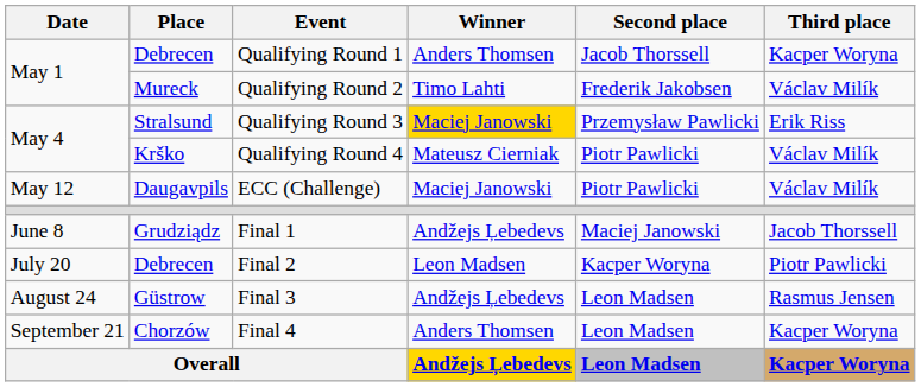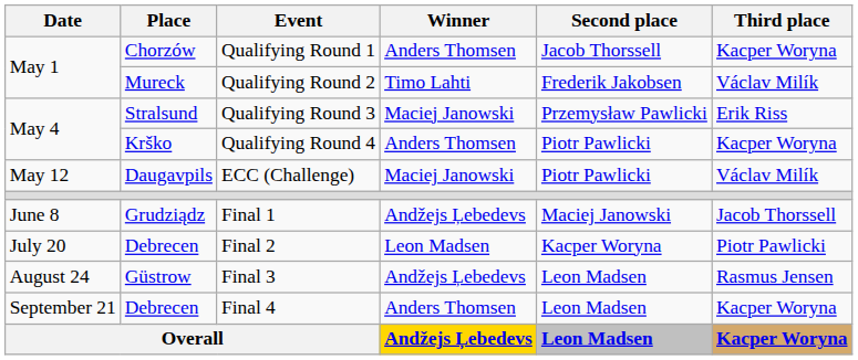 <table class=wikitable style="font-size:14px">
 <tr>
 <th>Date</th>
 <th>Place</th>
 <th>Event</th>
 <th>Winner</th>
 <th>Second place</th>
 <th>Third place</th>
 </tr>
 <tr>
 <td rowspan=2>May 1</td>
-<td> <a href='#'>Debrecen</a></td>
+<td> <a href='#'>Chorzów</a></td>
 <td>Qualifying Round 1</td>
 <td> <a href='#'>Anders Thomsen</a></td>
 <td> <a href='#'>Jacob Thorssell</a></td>
 <td> <a href='#'>Kacper Woryna</a></td>
 </tr>
 <tr>
 <td> <a href='#'>Mureck</a></td>
 <td>Qualifying Round 2</td>
 <td> <a href='#'>Timo Lahti</a></td>
 <td> <a href='#'>Frederik Jakobsen</a></td>
 <td> <a href='#'>Václav Milík</a></td>
 </tr>
 <tr>
 <td rowspan=2>May 4</td>
 <td> <a href='#'>Stralsund</a></td>
 <td>Qualifying Round 3</td>
-<td style="background: gold;"> <a href='#'>Maciej Janowski</a></td>
+<td> <a href='#'>Maciej Janowski</a></td>
 <td> <a href='#'>Przemysław Pawlicki</a></td>
 <td> <a href='#'>Erik Riss</a></td>
 </tr>
 <tr>
 <td> <a href='#'>Krško</a></td>
 <td>Qualifying Round 4</td>
-<td> <a href='#'>Mateusz Cierniak</a></td>
+<td> <a href='#'>Anders Thomsen</a></td>
 <td> <a href='#'>Piotr Pawlicki</a></td>
-<td> <a href='#'>Václav Milík</a></td>
+<td> <a href='#'>Kacper Woryna</a></td>
 </tr>
 <tr>
 <td>May 12</td>
 <td> <a href='#'>Daugavpils</a></td>
 <td>ECC (Challenge)</td>
 <td> <a href='#'>Maciej Janowski</a></td>
 <td> <a href='#'>Piotr Pawlicki</a></td>
 <td> <a href='#'>Václav Milík</a></td>
 </tr>
 <tr bgcolor=#DDDDDD>
 <td colspan=7></td>
 </tr>
 <tr>
 <td>June 8</td>
 <td> <a href='#'>Grudziądz</a></td>
 <td>Final 1</td>
 <td> <a href='#'>Andžejs Ļebedevs</a></td>
 <td> <a href='#'>Maciej Janowski</a></td>
 <td> <a href='#'>Jacob Thorssell</a></td>
 </tr>
 <tr>
 <td>July 20</td>
 <td> <a href='#'>Debrecen</a></td>
 <td>Final 2</td>
 <td> <a href='#'>Leon Madsen</a></td>
 <td> <a href='#'>Kacper Woryna</a></td>
 <td> <a href='#'>Piotr Pawlicki</a></td>
 </tr>
 <tr>
 <td>August 24</td>
 <td> <a href='#'>Güstrow</a></td>
 <td>Final 3</td>
 <td> <a href='#'>Andžejs Ļebedevs</a></td>
 <td> <a href='#'>Leon Madsen</a></td>
 <td> <a href='#'>Rasmus Jensen</a></td>
 </tr>
 <tr>
 <td>September 21</td>
-<td> <a href='#'>Chorzów</a></td>
+<td> <a href='#'>Debrecen</a></td>
 <td>Final 4</td>
 <td> <a href='#'>Anders Thomsen</a></td>
 <td> <a href='#'>Leon Madsen</a></td>
 <td> <a href='#'>Kacper Woryna</a></td>
 </tr>
 <tr>
 <th colspan=3><strong>Overall</strong></th>
 <td bgcolor=gold> <strong><a href='#'>Andžejs Ļebedevs</a></strong></td>
 <td bgcolor=silver> <strong><a href='#'>Leon Madsen</a></strong></td>
 <td bgcolor=d4a96b> <strong><a href='#'>Kacper Woryna</a></strong></td>
 </tr>
 </table>
